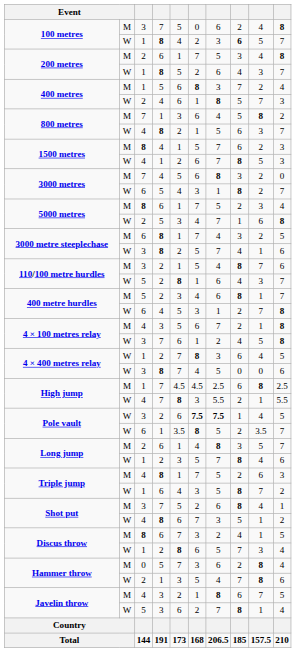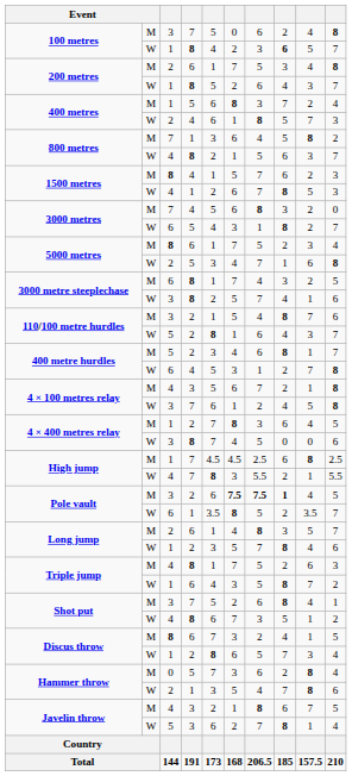 <table class="wikitable" style="background-color: #f9f9f9; font-size: 90%; text-align: center">
 <tr>
 <th width=200 colspan=2>Event</th>
 <th></th>
 <th></th>
 <th></th>
 <th></th>
 <th></th>
 <th></th>
 <th></th>
 <th></th>
 </tr>
 <tr>
 <td rowspan=2><strong><a href='#'>100 metres</a></strong></td>
 <td>M</td>
 <td>3</td>
 <td>7</td>
 <td>5</td>
 <td>0</td>
 <td>6</td>
 <td>2</td>
 <td>4</td>
 <td><strong>8</strong></td>
 </tr>
 <tr>
 <td>W</td>
 <td>1</td>
 <td><strong>8</strong></td>
 <td>4</td>
 <td>2</td>
 <td>3</td>
 <td><strong>6</strong></td>
 <td>5</td>
 <td>7</td>
 </tr>
 <tr>
 <td rowspan=2><strong><a href='#'>200 metres</a></strong></td>
 <td>M</td>
 <td>2</td>
 <td>6</td>
 <td>1</td>
 <td>7</td>
 <td>5</td>
 <td>3</td>
 <td>4</td>
 <td><strong>8</strong></td>
 </tr>
 <tr>
 <td>W</td>
 <td>1</td>
 <td><strong>8</strong></td>
 <td>5</td>
 <td>2</td>
 <td>6</td>
 <td>4</td>
 <td>3</td>
 <td>7</td>
 </tr>
 <tr>
 <td rowspan=2><strong><a href='#'>400 metres</a></strong></td>
 <td>M</td>
 <td>1</td>
 <td>5</td>
 <td>6</td>
 <td><strong>8</strong></td>
 <td>3</td>
 <td>7</td>
 <td>2</td>
 <td>4</td>
 </tr>
 <tr>
 <td>W</td>
 <td>2</td>
 <td>4</td>
 <td>6</td>
 <td>1</td>
 <td><strong>8</strong></td>
 <td>5</td>
 <td>7</td>
 <td>3</td>
 </tr>
 <tr>
 <td rowspan=2><strong><a href='#'>800 metres</a></strong></td>
 <td>M</td>
 <td>7</td>
 <td>1</td>
 <td>3</td>
 <td>6</td>
 <td>4</td>
 <td>5</td>
 <td><strong>8</strong></td>
 <td>2</td>
 </tr>
 <tr>
 <td>W</td>
 <td>4</td>
 <td><strong>8</strong></td>
 <td>2</td>
 <td>1</td>
 <td>5</td>
 <td>6</td>
 <td>3</td>
 <td>7</td>
 </tr>
 <tr>
 <td rowspan=2><strong><a href='#'>1500 metres</a></strong></td>
 <td>M</td>
 <td><strong>8</strong></td>
 <td>4</td>
 <td>1</td>
 <td>5</td>
 <td>7</td>
 <td>6</td>
 <td>2</td>
 <td>3</td>
 </tr>
 <tr>
 <td>W</td>
 <td>4</td>
 <td>1</td>
 <td>2</td>
 <td>6</td>
 <td>7</td>
 <td><strong>8</strong></td>
 <td>5</td>
 <td>3</td>
 </tr>
 <tr>
 <td rowspan=2><strong><a href='#'>3000 metres</a></strong></td>
 <td>M</td>
 <td>7</td>
 <td>4</td>
 <td>5</td>
 <td>6</td>
 <td><strong>8</strong></td>
 <td>3</td>
 <td>2</td>
 <td>0</td>
 </tr>
 <tr>
 <td>W</td>
 <td>6</td>
 <td>5</td>
 <td>4</td>
 <td>3</td>
 <td>1</td>
 <td><strong>8</strong></td>
 <td>2</td>
 <td>7</td>
 </tr>
 <tr>
 <td rowspan=2><strong><a href='#'>5000 metres</a></strong></td>
 <td>M</td>
 <td><strong>8</strong></td>
 <td>6</td>
 <td>1</td>
 <td>7</td>
 <td>5</td>
 <td>2</td>
 <td>3</td>
 <td>4</td>
 </tr>
 <tr>
 <td>W</td>
 <td>2</td>
 <td>5</td>
 <td>3</td>
 <td>4</td>
 <td>7</td>
 <td>1</td>
 <td>6</td>
 <td><strong>8</strong></td>
 </tr>
 <tr>
 <td rowspan=2><strong><a href='#'>3000 metre steeplechase</a></strong></td>
 <td>M</td>
 <td>6</td>
 <td><strong>8</strong></td>
 <td>1</td>
 <td>7</td>
 <td>4</td>
 <td>3</td>
 <td>2</td>
 <td>5</td>
 </tr>
 <tr>
 <td>W</td>
 <td>3</td>
 <td><strong>8</strong></td>
 <td>2</td>
 <td>5</td>
 <td>7</td>
 <td>4</td>
 <td>1</td>
 <td>6</td>
 </tr>
 <tr>
 <td rowspan=2><strong><a href='#'>110</a>/<a href='#'>100 metre hurdles</a></strong></td>
 <td>M</td>
 <td>3</td>
 <td>2</td>
 <td>1</td>
 <td>5</td>
 <td>4</td>
 <td><strong>8</strong></td>
 <td>7</td>
 <td>6</td>
 </tr>
 <tr>
 <td>W</td>
 <td>5</td>
 <td>2</td>
 <td><strong>8</strong></td>
 <td>1</td>
 <td>6</td>
 <td>4</td>
 <td>3</td>
 <td>7</td>
 </tr>
 <tr>
 <td rowspan=2><strong><a href='#'>400 metre hurdles</a></strong></td>
 <td>M</td>
 <td>5</td>
 <td>2</td>
 <td>3</td>
 <td>4</td>
 <td>6</td>
 <td><strong>8</strong></td>
 <td>1</td>
 <td>7</td>
 </tr>
 <tr>
 <td>W</td>
 <td>6</td>
 <td>4</td>
 <td>5</td>
 <td>3</td>
 <td>1</td>
 <td>2</td>
 <td>7</td>
 <td><strong>8</strong></td>
 </tr>
 <tr>
 <td rowspan=2><strong><a href='#'>4 × 100 metres relay</a></strong></td>
 <td>M</td>
 <td>4</td>
 <td>3</td>
 <td>5</td>
 <td>6</td>
 <td>7</td>
 <td>2</td>
 <td>1</td>
 <td><strong>8</strong></td>
 </tr>
 <tr>
 <td>W</td>
 <td>3</td>
 <td>7</td>
 <td>6</td>
 <td>1</td>
 <td>2</td>
 <td>4</td>
 <td>5</td>
 <td><strong>8</strong></td>
 </tr>
 <tr>
 <td rowspan=2><strong><a href='#'>4 × 400 metres relay</a></strong></td>
-<td>W</td>
+<td>M</td>
 <td>1</td>
 <td>2</td>
 <td>7</td>
 <td><strong>8</strong></td>
 <td>3</td>
 <td>6</td>
 <td>4</td>
 <td>5</td>
 </tr>
 <tr>
 <td>W</td>
 <td>3</td>
 <td><strong>8</strong></td>
 <td>7</td>
 <td>4</td>
 <td>5</td>
 <td>0</td>
 <td>0</td>
 <td>6</td>
 </tr>
 <tr>
 <td rowspan=2><strong><a href='#'>High jump</a></strong></td>
 <td>M</td>
 <td>1</td>
 <td>7</td>
 <td>4.5</td>
 <td>4.5</td>
 <td>2.5</td>
 <td>6</td>
 <td><strong>8</strong></td>
 <td>2.5</td>
 </tr>
 <tr>
 <td>W</td>
 <td>4</td>
 <td>7</td>
 <td><strong>8</strong></td>
 <td>3</td>
 <td>5.5</td>
 <td>2</td>
 <td>1</td>
 <td>5.5</td>
 </tr>
 <tr>
 <td rowspan=2><strong><a href='#'>Pole vault</a></strong></td>
-<td>W</td>
+<td>M</td>
 <td>3</td>
 <td>2</td>
 <td>6</td>
 <td><strong>7.5</strong></td>
 <td><strong>7.5</strong></td>
-<td>1</td>
+<td><strong>1</strong></td>
 <td>4</td>
 <td>5</td>
 </tr>
 <tr>
 <td>W</td>
 <td>6</td>
 <td>1</td>
 <td>3.5</td>
 <td><strong>8</strong></td>
 <td>5</td>
 <td>2</td>
 <td>3.5</td>
 <td>7</td>
 </tr>
 <tr>
 <td rowspan=2><strong><a href='#'>Long jump</a></strong></td>
 <td>M</td>
 <td>2</td>
 <td>6</td>
 <td>1</td>
 <td>4</td>
 <td><strong>8</strong></td>
 <td>3</td>
 <td>5</td>
 <td>7</td>
 </tr>
 <tr>
 <td>W</td>
 <td>1</td>
 <td>2</td>
 <td>3</td>
 <td>5</td>
 <td>7</td>
 <td><strong>8</strong></td>
 <td>4</td>
 <td>6</td>
 </tr>
 <tr>
 <td rowspan=2><strong><a href='#'>Triple jump</a></strong></td>
 <td>M</td>
 <td>4</td>
 <td><strong>8</strong></td>
 <td>1</td>
 <td>7</td>
 <td>5</td>
 <td>2</td>
 <td>6</td>
 <td>3</td>
 </tr>
 <tr>
 <td>W</td>
 <td>1</td>
 <td>6</td>
 <td>4</td>
 <td>3</td>
 <td>5</td>
 <td><strong>8</strong></td>
 <td>7</td>
 <td>2</td>
 </tr>
 <tr>
 <td rowspan=2><strong><a href='#'>Shot put</a></strong></td>
 <td>M</td>
 <td>3</td>
 <td>7</td>
 <td>5</td>
 <td>2</td>
 <td>6</td>
 <td><strong>8</strong></td>
 <td>4</td>
 <td>1</td>
 </tr>
 <tr>
 <td>W</td>
 <td>4</td>
 <td><strong>8</strong></td>
 <td>6</td>
 <td>7</td>
 <td>3</td>
 <td>5</td>
 <td>1</td>
 <td>2</td>
 </tr>
 <tr>
 <td rowspan=2><strong><a href='#'>Discus throw</a></strong></td>
 <td>M</td>
 <td><strong>8</strong></td>
 <td>6</td>
 <td>7</td>
 <td>3</td>
 <td>2</td>
 <td>4</td>
 <td>1</td>
 <td>5</td>
 </tr>
 <tr>
 <td>W</td>
 <td>1</td>
 <td>2</td>
 <td><strong>8</strong></td>
 <td>6</td>
 <td>5</td>
 <td>7</td>
 <td>3</td>
 <td>4</td>
 </tr>
 <tr>
 <td rowspan=2><strong><a href='#'>Hammer throw</a></strong></td>
 <td>M</td>
 <td>0</td>
 <td>5</td>
 <td>7</td>
 <td>3</td>
 <td>6</td>
 <td>2</td>
 <td><strong>8</strong></td>
 <td>4</td>
 </tr>
 <tr>
 <td>W</td>
 <td>2</td>
 <td>1</td>
 <td>3</td>
 <td>5</td>
 <td>4</td>
 <td>7</td>
 <td><strong>8</strong></td>
 <td>6</td>
 </tr>
 <tr>
 <td rowspan=2><strong><a href='#'>Javelin throw</a></strong></td>
 <td>M</td>
 <td>4</td>
 <td>3</td>
 <td>2</td>
 <td>1</td>
 <td><strong>8</strong></td>
 <td>6</td>
 <td>7</td>
 <td>5</td>
 </tr>
 <tr>
 <td>W</td>
 <td>5</td>
 <td>3</td>
 <td>6</td>
 <td>2</td>
 <td>7</td>
 <td><strong>8</strong></td>
 <td>1</td>
 <td>4</td>
 </tr>
 <tr>
 <th colspan=2>Country</th>
 <th></th>
 <th></th>
 <th></th>
 <th></th>
 <th></th>
 <th></th>
 <th></th>
 <th></th>
 </tr>
 <tr>
 <th colspan=2>Total</th>
 <td><strong>144</strong></td>
 <td><strong>191</strong></td>
 <td><strong>173</strong></td>
 <td><strong>168</strong></td>
 <td><strong>206.5</strong></td>
 <td><strong>185</strong></td>
 <td><strong>157.5</strong></td>
 <td><strong>210</strong></td>
 </tr>
 </table>
